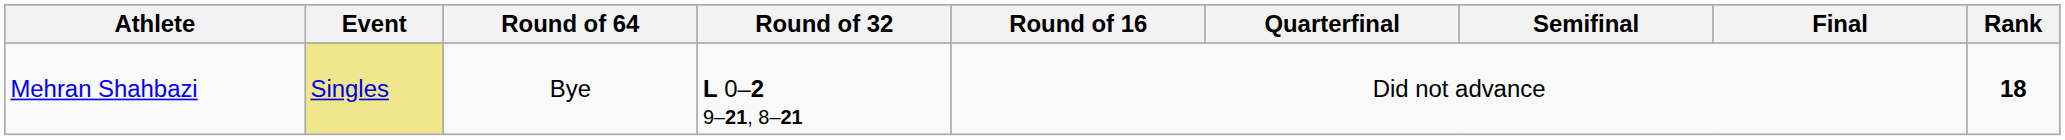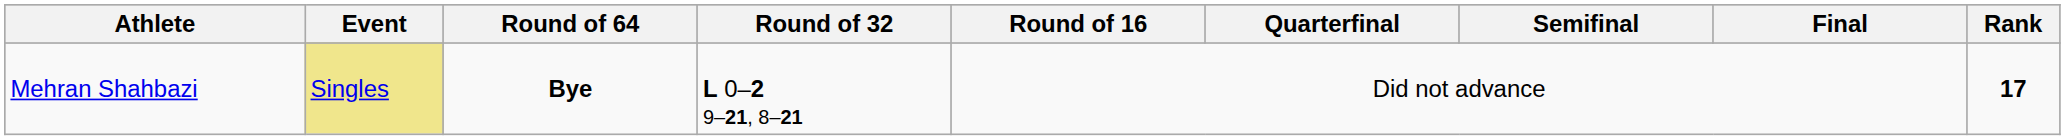 <table class="wikitable" width="98%" style="text-align:left; font-size:90%">
 <tr>
 <th width="13%">Athlete</th>
 <th width="6%">Event</th>
 <th width="11%">Round of 64</th>
 <th width="11%">Round of 32</th>
 <th width="11%">Round of 16</th>
 <th width="11%">Quarterfinal</th>
 <th width="11%">Semifinal</th>
 <th width="11%">Final</th>
 <th width="4%">Rank</th>
 </tr>
 <tr>
 <td><a href='#'>Mehran Shahbazi</a></td>
 <td style="background: khaki;"><a href='#'>Singles</a></td>
-<td align=center>Bye</td>
+<td align=center><strong>Bye</strong></td>
 <td><br><strong>L</strong> 0–<strong>2</strong><br><small>9–<strong>21</strong>, 8–<strong>21</strong></small></td>
 <td colspan=4 align=center>Did not advance</td>
-<td align=center><strong>18</strong></td>
+<td align=center><strong>17</strong></td>
 </tr>
 </table>
